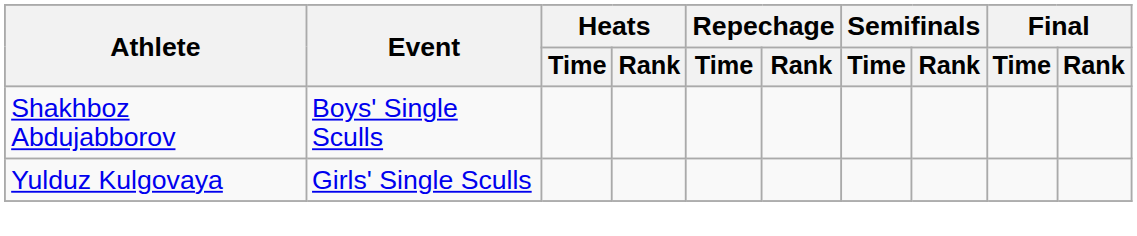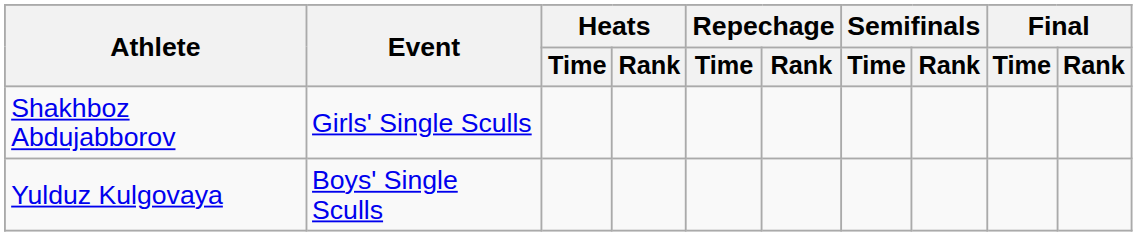 <table class="wikitable" style="font-size:90%">
 <tr>
 <th rowspan="2">Athlete</th>
 <th rowspan="2">Event</th>
 <th colspan="2">Heats</th>
 <th colspan="2">Repechage</th>
 <th colspan="2">Semifinals</th>
 <th colspan="2">Final</th>
 </tr>
 <tr style="font-size:95%">
 <th>Time</th>
 <th>Rank</th>
 <th>Time</th>
 <th>Rank</th>
 <th>Time</th>
 <th>Rank</th>
 <th>Time</th>
 <th>Rank</th>
 </tr>
 <tr align=center>
 <td align=left><a href='#'>Shakhboz Abdujabborov</a></td>
-<td align=left><a href='#'>Boys' Single Sculls</a></td>
+<td align=left><a href='#'>Girls' Single Sculls</a></td>
 <td></td>
 <td></td>
 <td></td>
 <td></td>
 <td></td>
 <td></td>
 <td></td>
 <td></td>
 </tr>
 <tr align=center>
 <td align=left><a href='#'>Yulduz Kulgovaya</a></td>
-<td align=left><a href='#'>Girls' Single Sculls</a></td>
+<td align=left><a href='#'>Boys' Single Sculls</a></td>
 <td></td>
 <td></td>
 <td></td>
 <td></td>
 <td></td>
 <td></td>
 <td></td>
 <td></td>
 </tr>
 </table>
